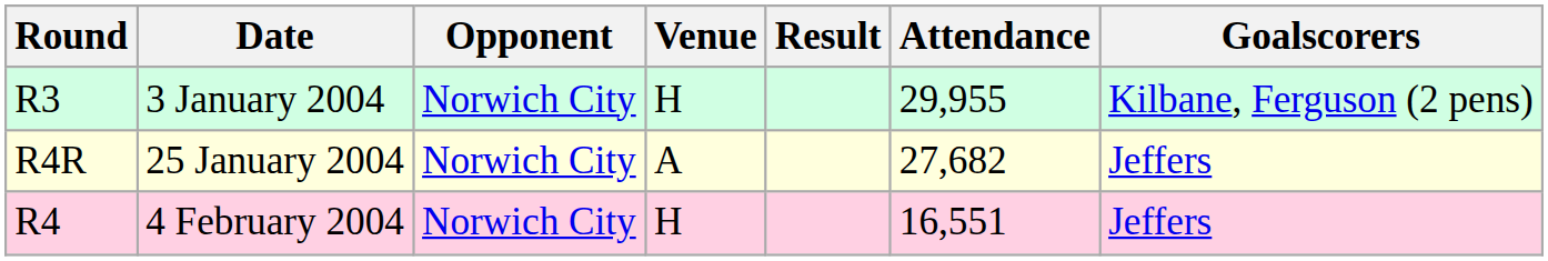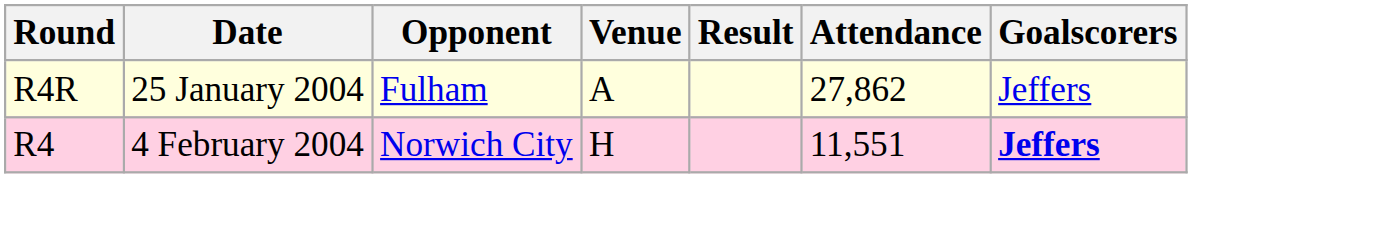 <table class="wikitable">
 <tr>
 <th>Round</th>
 <th>Date</th>
 <th>Opponent</th>
 <th>Venue</th>
 <th>Result</th>
 <th>Attendance</th>
 <th>Goalscorers</th>
 </tr>
-<tr style="background-color: #d0ffe3;">
-<td>R3</td>
-<td>3 January 2004</td>
-<td><a href='#'>Norwich City</a></td>
-<td>H</td>
-<td></td>
-<td>29,955</td>
-<td><a href='#'>Kilbane</a>, <a href='#'>Ferguson</a> (2 pens)</td>
-</tr>
 <tr style="background-color: #ffffdd;">
 <td>R4R</td>
 <td>25 January 2004</td>
-<td><a href='#'>Norwich City</a></td>
+<td><a href='#'>Fulham</a></td>
 <td>A</td>
 <td></td>
-<td>27,682</td>
+<td>27,862</td>
 <td><a href='#'>Jeffers</a></td>
 </tr>
 <tr style="background-color: #ffd0e3;">
 <td>R4</td>
 <td>4 February 2004</td>
 <td><a href='#'>Norwich City</a></td>
 <td>H</td>
 <td></td>
-<td>16,551</td>
-<td><a href='#'>Jeffers</a></td>
+<td>11,551</td>
+<td><strong><a href='#'>Jeffers</a></strong></td>
 </tr>
 </table>
